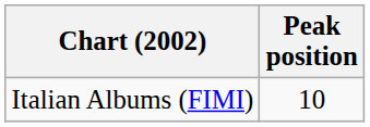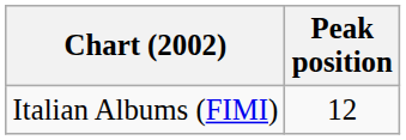 <table class="wikitable">
 <tr>
 <th>Chart (2002)</th>
 <th>Peak<br>position</th>
 </tr>
 <tr>
 <td>Italian Albums (<a href='#'>FIMI</a>)</td>
-<td align="center">10</td>
+<td align="center">12</td>
 </tr>
 </table>
